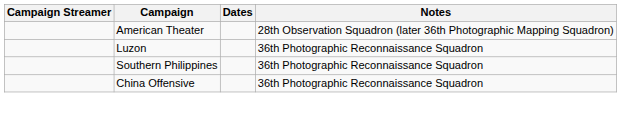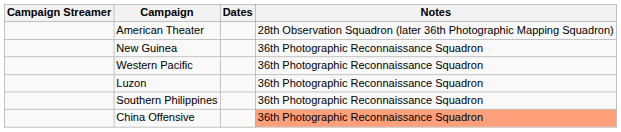 <table class="wikitable">
 <tr>
 <th>Campaign Streamer</th>
 <th>Campaign</th>
 <th>Dates</th>
 <th>Notes</th>
 </tr>
 <tr>
 <td></td>
 <td>American Theater</td>
 <td></td>
 <td>28th Observation Squadron (later 36th Photographic Mapping Squadron)</td>
+</tr>
+<tr>
+<td></td>
+<td>New Guinea</td>
+<td></td>
+<td>36th Photographic Reconnaissance Squadron</td>
+</tr>
+<tr>
+<td></td>
+<td>Western Pacific</td>
+<td></td>
+<td>36th Photographic Reconnaissance Squadron</td>
 </tr>
 <tr>
 <td></td>
 <td>Luzon</td>
 <td></td>
 <td>36th Photographic Reconnaissance Squadron</td>
 </tr>
 <tr>
 <td></td>
 <td>Southern Philippines</td>
 <td></td>
 <td>36th Photographic Reconnaissance Squadron</td>
 </tr>
 <tr>
 <td></td>
 <td>China Offensive</td>
 <td></td>
-<td>36th Photographic Reconnaissance Squadron</td>
+<td style="background: lightsalmon;">36th Photographic Reconnaissance Squadron</td>
 </tr>
 </table>
